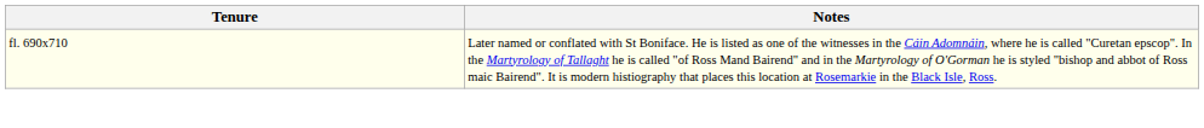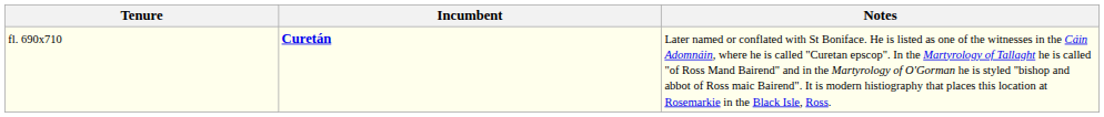 <table class="wikitable">
 <tr align=left>
 <th width="25%">Tenure</th>
+<th width="35%">Incumbent</th>
 <th width="40%">Notes</th>
 </tr>
 <tr valign=top bgcolor="#ffffec">
 <td><small>fl. 690x710</small></td>
+<td><strong><a href='#'>Curetán</a></strong></td>
 <td><small>Later named or conflated with St Boniface. He is listed as one of the witnesses in the <em><a href='#'>Cáin Adomnáin</a></em>, where he is called "Curetan epscop". In the <em><a href='#'>Martyrology of Tallaght</a></em> he is called "of Ross Mand Bairend" and in the <em>Martyrology of O'Gorman</em> he is styled "bishop and abbot of Ross maic Bairend". It is modern histiography that places this location at <a href='#'>Rosemarkie</a> in the <a href='#'>Black Isle</a>, <a href='#'>Ross</a>.</small></td>
 </tr>
 </table>
